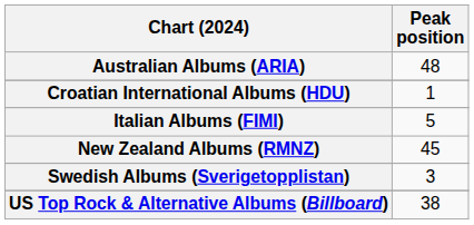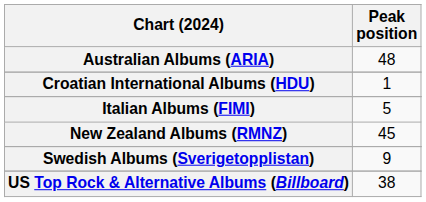 <table class="wikitable sortable plainrowheaders" style="text-align:center">
 <tr>
 <th scope="col">Chart (2024)</th>
 <th scope="col">Peak<br>position</th>
 </tr>
 <tr>
 <th scope="row">Australian Albums (<a href='#'>ARIA</a>)</th>
 <td>48</td>
 </tr>
 <tr>
 </tr>
 <tr>
 </tr>
 <tr>
 </tr>
 <tr>
 <th scope="row">Croatian International Albums (<a href='#'>HDU</a>)</th>
 <td>1</td>
 </tr>
 <tr>
 </tr>
 <tr>
 </tr>
 <tr>
 </tr>
 <tr>
 </tr>
 <tr>
 </tr>
 <tr>
 </tr>
 <tr>
 </tr>
 <tr>
 <th scope="row">Italian Albums (<a href='#'>FIMI</a>)</th>
 <td>5</td>
 </tr>
 <tr>
 <th scope="row">New Zealand Albums (<a href='#'>RMNZ</a>)</th>
 <td>45</td>
 </tr>
 <tr>
 </tr>
 <tr>
 </tr>
 <tr>
 </tr>
 <tr>
 </tr>
 <tr>
 </tr>
 <tr>
 <th scope="row">Swedish Albums (<a href='#'>Sverigetopplistan</a>)</th>
-<td>3</td>
+<td>9</td>
 </tr>
 <tr>
 </tr>
 <tr>
 </tr>
 <tr>
 </tr>
 <tr>
 <th scope="row">US <a href='#'>Top Rock & Alternative Albums</a> (<em><a href='#'>Billboard</a></em>)</th>
 <td>38</td>
 </tr>
 </table>
